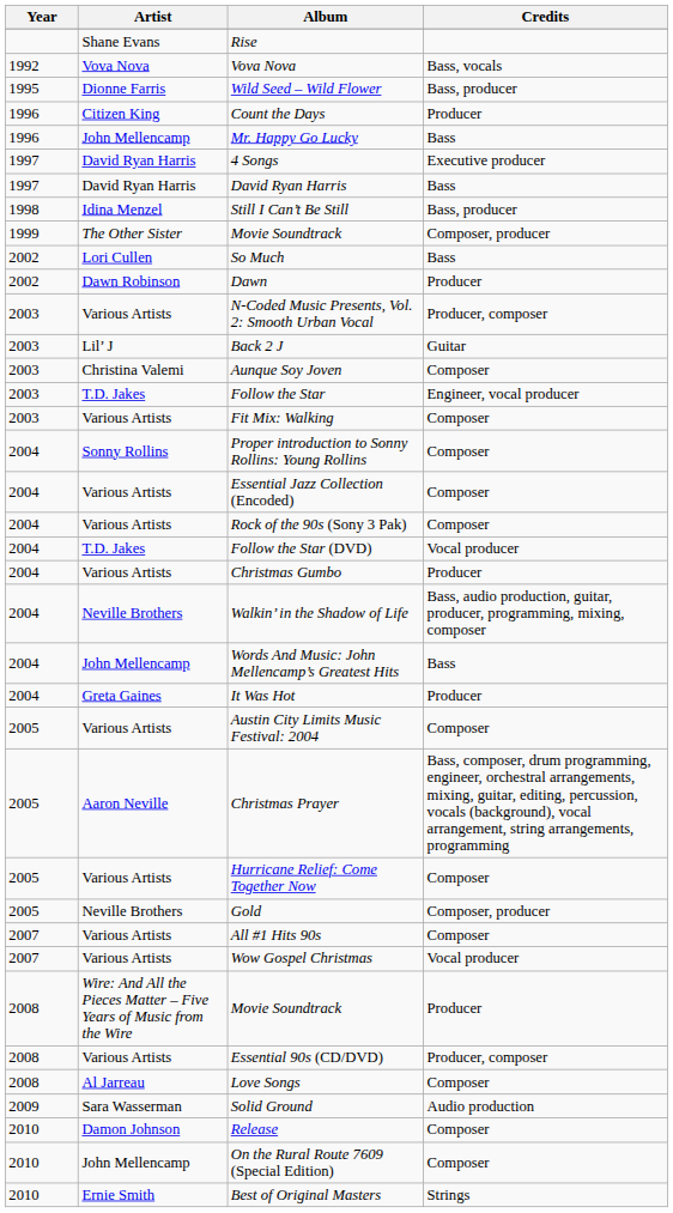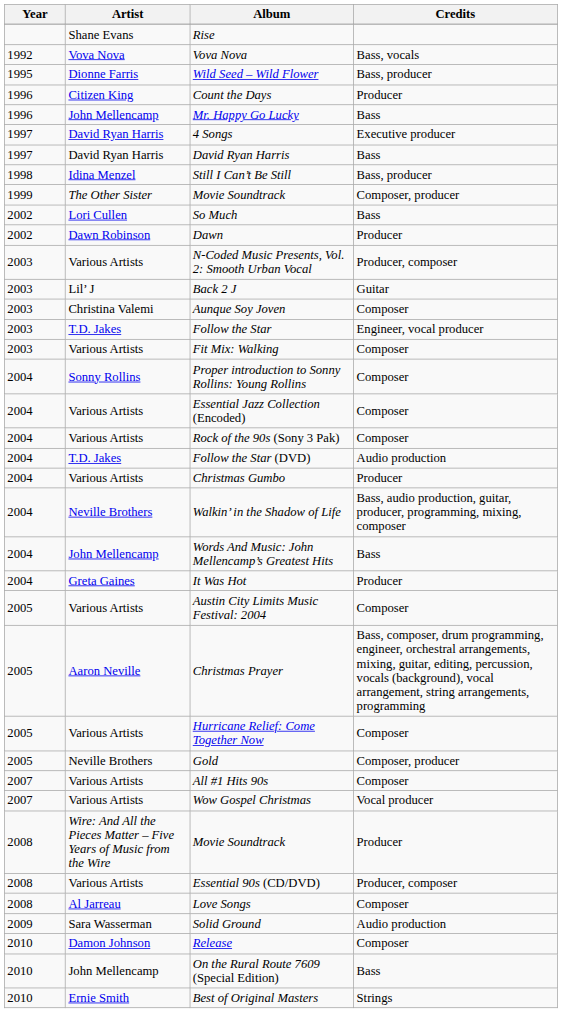 <table class="wikitable">
 <tr>
 <th style="width:70px;">Year</th>
 <th style="width:150px;">Artist</th>
 <th style="width:200px;">Album</th>
 <th style="width:250px;">Credits</th>
 </tr>
 <tr>
 </tr>
 <tr>
 <td></td>
 <td>Shane Evans</td>
 <td><em>Rise</em></td>
 <td></td>
 </tr>
 <tr>
 <td>1992</td>
 <td><a href='#'>Vova Nova</a></td>
 <td><em>Vova Nova</em></td>
 <td>Bass, vocals</td>
 </tr>
 <tr>
 <td>1995</td>
 <td><a href='#'>Dionne Farris</a></td>
 <td><em><a href='#'>Wild Seed – Wild Flower</a></em></td>
 <td>Bass, producer</td>
 </tr>
 <tr>
 <td>1996</td>
 <td><a href='#'>Citizen King</a></td>
 <td><em>Count the Days</em></td>
 <td>Producer</td>
 </tr>
 <tr>
 <td>1996</td>
 <td><a href='#'>John Mellencamp</a></td>
 <td><em><a href='#'>Mr. Happy Go Lucky</a></em></td>
 <td>Bass</td>
 </tr>
 <tr>
 <td>1997</td>
 <td><a href='#'>David Ryan Harris</a></td>
 <td><em>4 Songs</em></td>
 <td>Executive producer</td>
 </tr>
 <tr>
 <td>1997</td>
 <td>David Ryan Harris</td>
 <td><em>David Ryan Harris</em></td>
 <td>Bass</td>
 </tr>
 <tr>
 <td>1998</td>
 <td><a href='#'>Idina Menzel</a></td>
 <td><em>Still I Can’t Be Still</em></td>
 <td>Bass, producer</td>
 </tr>
 <tr>
 <td>1999</td>
 <td><em>The Other Sister</em></td>
 <td><em>Movie Soundtrack</em></td>
 <td>Composer, producer</td>
 </tr>
 <tr>
 <td>2002</td>
 <td><a href='#'>Lori Cullen</a></td>
 <td><em>So Much</em></td>
 <td>Bass</td>
 </tr>
 <tr>
 <td>2002</td>
 <td><a href='#'>Dawn Robinson</a></td>
 <td><em>Dawn</em></td>
 <td>Producer</td>
 </tr>
 <tr>
 <td>2003</td>
 <td>Various Artists</td>
 <td><em>N-Coded Music Presents, Vol. 2: Smooth Urban Vocal</em></td>
 <td>Producer, composer</td>
 </tr>
 <tr>
 <td>2003</td>
 <td>Lil’ J</td>
 <td><em>Back 2 J</em></td>
 <td>Guitar</td>
 </tr>
 <tr>
 <td>2003</td>
 <td>Christina Valemi</td>
 <td><em>Aunque Soy Joven</em></td>
 <td>Composer</td>
 </tr>
 <tr>
 <td>2003</td>
 <td><a href='#'>T.D. Jakes</a></td>
 <td><em>Follow the Star</em></td>
 <td>Engineer, vocal producer</td>
 </tr>
 <tr>
 <td>2003</td>
 <td>Various Artists</td>
 <td><em>Fit Mix: Walking</em></td>
 <td>Composer</td>
 </tr>
 <tr>
 <td>2004</td>
 <td><a href='#'>Sonny Rollins</a></td>
 <td><em>Proper introduction to Sonny Rollins: Young Rollins</em></td>
 <td>Composer</td>
 </tr>
 <tr>
 <td>2004</td>
 <td>Various Artists</td>
 <td><em>Essential Jazz Collection</em> (Encoded)</td>
 <td>Composer</td>
 </tr>
 <tr>
 <td>2004</td>
 <td>Various Artists</td>
 <td><em>Rock of the 90s</em> (Sony 3 Pak)</td>
 <td>Composer</td>
 </tr>
 <tr>
 <td>2004</td>
 <td><a href='#'>T.D. Jakes</a></td>
 <td><em>Follow the Star</em> (DVD)</td>
-<td>Vocal producer</td>
+<td>Audio production</td>
 </tr>
 <tr>
 <td>2004</td>
 <td>Various Artists</td>
 <td><em>Christmas Gumbo</em></td>
 <td>Producer</td>
 </tr>
 <tr>
 <td>2004</td>
 <td><a href='#'>Neville Brothers</a></td>
 <td><em>Walkin’ in the Shadow of Life</em></td>
 <td>Bass, audio production, guitar, producer, programming, mixing, composer</td>
 </tr>
 <tr>
 <td>2004</td>
 <td><a href='#'>John Mellencamp</a></td>
 <td><em>Words And Music: John Mellencamp’s Greatest Hits</em></td>
 <td>Bass</td>
 </tr>
 <tr>
 <td>2004</td>
 <td><a href='#'>Greta Gaines</a></td>
 <td><em>It Was Hot</em></td>
 <td>Producer</td>
 </tr>
 <tr>
 <td>2005</td>
 <td>Various Artists</td>
 <td><em>Austin City Limits Music Festival: 2004</em></td>
 <td>Composer</td>
 </tr>
 <tr>
 <td>2005</td>
 <td><a href='#'>Aaron Neville</a></td>
 <td><em>Christmas Prayer</em></td>
 <td>Bass, composer, drum programming, engineer, orchestral arrangements, mixing, guitar, editing, percussion, vocals (background), vocal arrangement, string arrangements, programming</td>
 </tr>
 <tr>
 <td>2005</td>
 <td>Various Artists</td>
 <td><em><a href='#'>Hurricane Relief: Come Together Now</a></em></td>
 <td>Composer</td>
 </tr>
 <tr>
 <td>2005</td>
 <td>Neville Brothers</td>
 <td><em>Gold</em></td>
 <td>Composer, producer</td>
 </tr>
 <tr>
 <td>2007</td>
 <td>Various Artists</td>
 <td><em>All #1 Hits 90s</em></td>
 <td>Composer</td>
 </tr>
 <tr>
 <td>2007</td>
 <td>Various Artists</td>
 <td><em>Wow Gospel Christmas</em></td>
 <td>Vocal producer</td>
 </tr>
 <tr>
 <td>2008</td>
 <td><em>Wire: And All the Pieces Matter – Five Years of Music from the Wire</em></td>
 <td><em>Movie Soundtrack</em></td>
 <td>Producer</td>
 </tr>
 <tr>
 <td>2008</td>
 <td>Various Artists</td>
 <td><em>Essential 90s</em> (CD/DVD)</td>
 <td>Producer, composer</td>
 </tr>
 <tr>
 <td>2008</td>
 <td><a href='#'>Al Jarreau</a></td>
 <td><em>Love Songs</em></td>
 <td>Composer</td>
 </tr>
 <tr>
 <td>2009</td>
 <td>Sara Wasserman</td>
 <td><em>Solid Ground</em></td>
 <td>Audio production</td>
 </tr>
 <tr>
 <td>2010</td>
 <td><a href='#'>Damon Johnson</a></td>
 <td><em><a href='#'>Release</a></em></td>
 <td>Composer</td>
 </tr>
 <tr>
 <td>2010</td>
 <td>John Mellencamp</td>
 <td><em>On the Rural Route 7609</em> (Special Edition)</td>
-<td>Composer</td>
+<td>Bass</td>
 </tr>
 <tr>
 <td>2010</td>
 <td><a href='#'>Ernie Smith</a></td>
 <td><em>Best of Original Masters</em></td>
 <td>Strings</td>
 </tr>
 </table>
